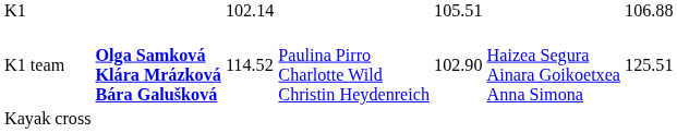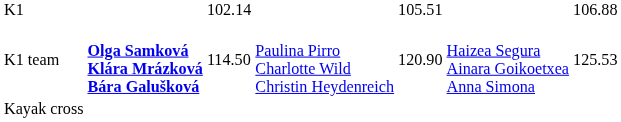 <table>
 <tr>
 <td>K1</td>
 <td></td>
 <td>102.14</td>
 <td></td>
 <td>105.51</td>
 <td></td>
 <td>106.88</td>
 </tr>
 <tr>
 <td>K1 team</td>
 <td><strong><br><a href='#'>Olga Samková</a><br><a href='#'>Klára Mrázková</a><br><a href='#'>Bára Galušková</a></strong></td>
-<td>114.52</td>
+<td>114.50</td>
 <td><br><a href='#'>Paulina Pirro</a><br><a href='#'>Charlotte Wild</a><br><a href='#'>Christin Heydenreich</a></td>
-<td>102.90</td>
+<td>120.90</td>
 <td><br><a href='#'>Haizea Segura</a><br><a href='#'>Ainara Goikoetxea</a><br><a href='#'>Anna Simona</a></td>
-<td>125.51</td>
+<td>125.53</td>
 </tr>
 <tr>
 <td>Kayak cross</td>
 <td></td>
 <td></td>
 <td></td>
 <td></td>
 <td></td>
 <td></td>
 </tr>
 </table>
